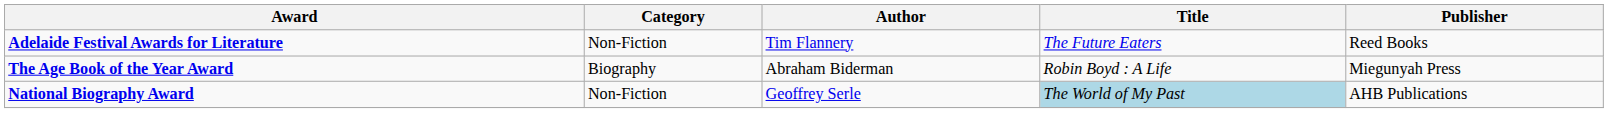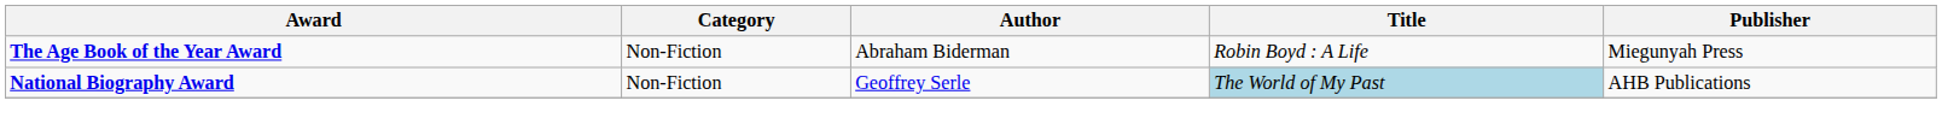 <table class="wikitable" width=100%>
 <tr>
 <th>Award</th>
 <th>Category</th>
 <th>Author</th>
 <th>Title</th>
 <th>Publisher</th>
 </tr>
 <tr>
-<td><strong><a href='#'>Adelaide Festival Awards for Literature</a></strong></td>
+<td><strong><a href='#'>The Age Book of the Year Award</a></strong></td>
 <td>Non-Fiction</td>
-<td><a href='#'>Tim Flannery</a></td>
-<td><em><a href='#'>The Future Eaters</a></em></td>
-<td>Reed Books</td>
-</tr>
-<tr>
-<td><strong><a href='#'>The Age Book of the Year Award</a></strong></td>
-<td>Biography</td>
 <td>Abraham Biderman</td>
 <td><em>Robin Boyd : A Life</em></td>
 <td>Miegunyah Press</td>
 </tr>
 <tr>
 <td><strong><a href='#'>National Biography Award</a></strong></td>
 <td>Non-Fiction</td>
 <td><a href='#'>Geoffrey Serle</a></td>
 <td style="background: lightblue;"><em>The World of My Past</em></td>
 <td>AHB Publications</td>
 </tr>
 <tr>
 </tr>
 </table>
